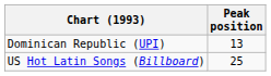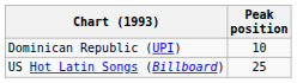 <table class="wikitable sortable">
 <tr>
 <th>Chart (1993)</th>
 <th>Peak<br>position</th>
 </tr>
 <tr>
 <td>Dominican Republic (<a href='#'>UPI</a>)</td>
-<td align="center">13</td>
+<td align="center">10</td>
 </tr>
 <tr>
 <td>US <a href='#'>Hot Latin Songs</a> (<a href='#'><em>Billboard</em></a>)</td>
 <td align="center">25</td>
 </tr>
 </table>
